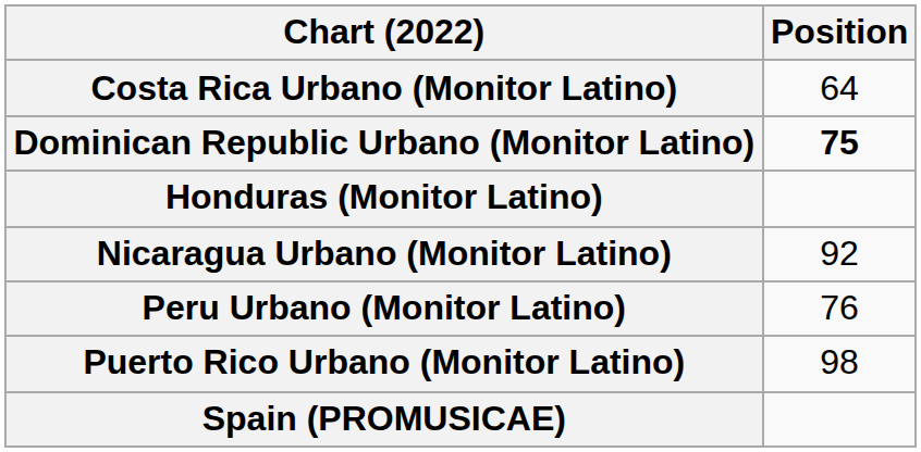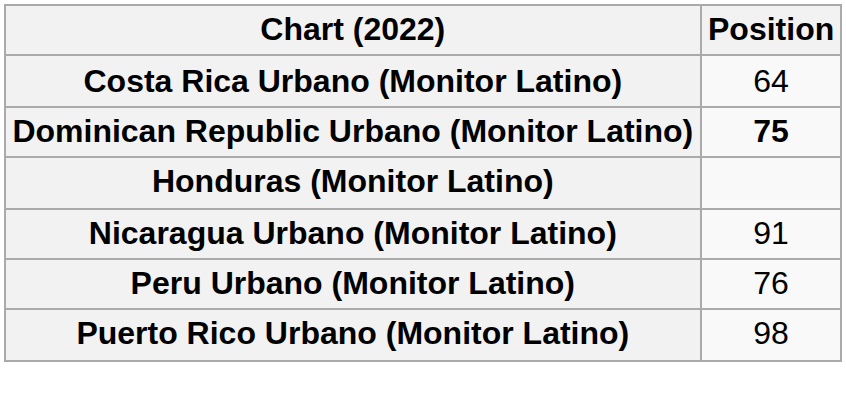 <table class="wikitable sortable plainrowheaders" style="text-align:center">
 <tr>
 <th scope="col">Chart (2022)</th>
 <th scope="col">Position</th>
 </tr>
 <tr>
 <th scope="row">Costa Rica Urbano (Monitor Latino)</th>
 <td>64</td>
 </tr>
 <tr>
 <th scope="row">Dominican Republic Urbano (Monitor Latino)</th>
 <td><strong>75</strong></td>
 </tr>
 <tr>
 <th scope="row">Honduras (Monitor Latino)</th>
 <td></td>
 </tr>
 <tr>
 <th scope="row">Nicaragua Urbano (Monitor Latino)</th>
-<td>92</td>
+<td>91</td>
 </tr>
 <tr>
 <th scope="row">Peru Urbano (Monitor Latino)</th>
 <td>76</td>
 </tr>
 <tr>
 <th scope="row">Puerto Rico Urbano (Monitor Latino)</th>
 <td>98</td>
 </tr>
-<tr>
-<th scope="row">Spain (PROMUSICAE)</th>
-<td></td>
-</tr>
 </table>
